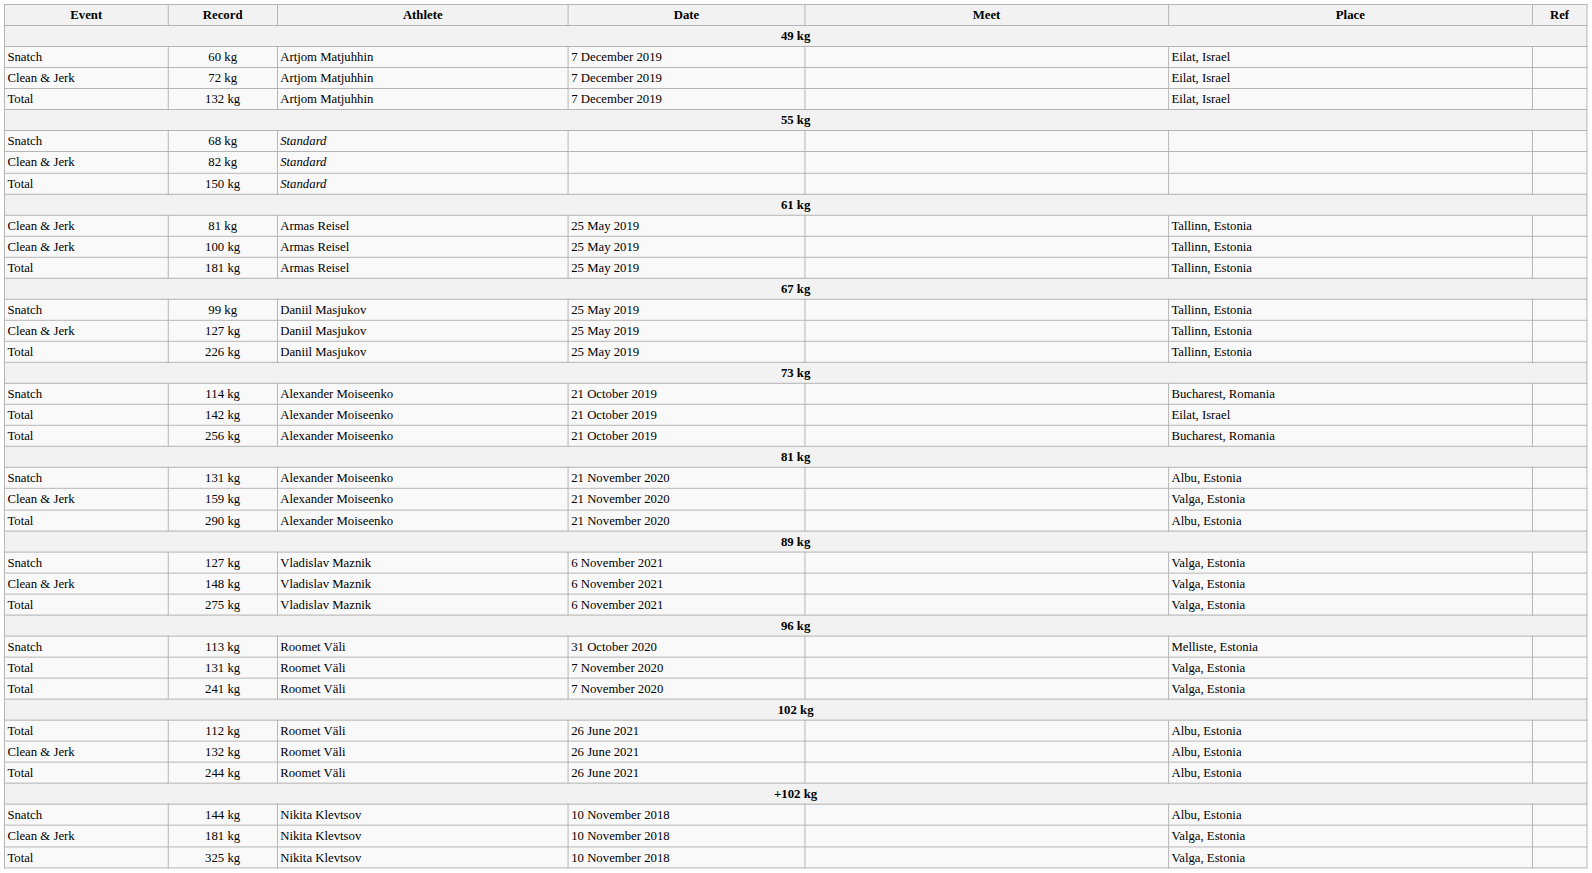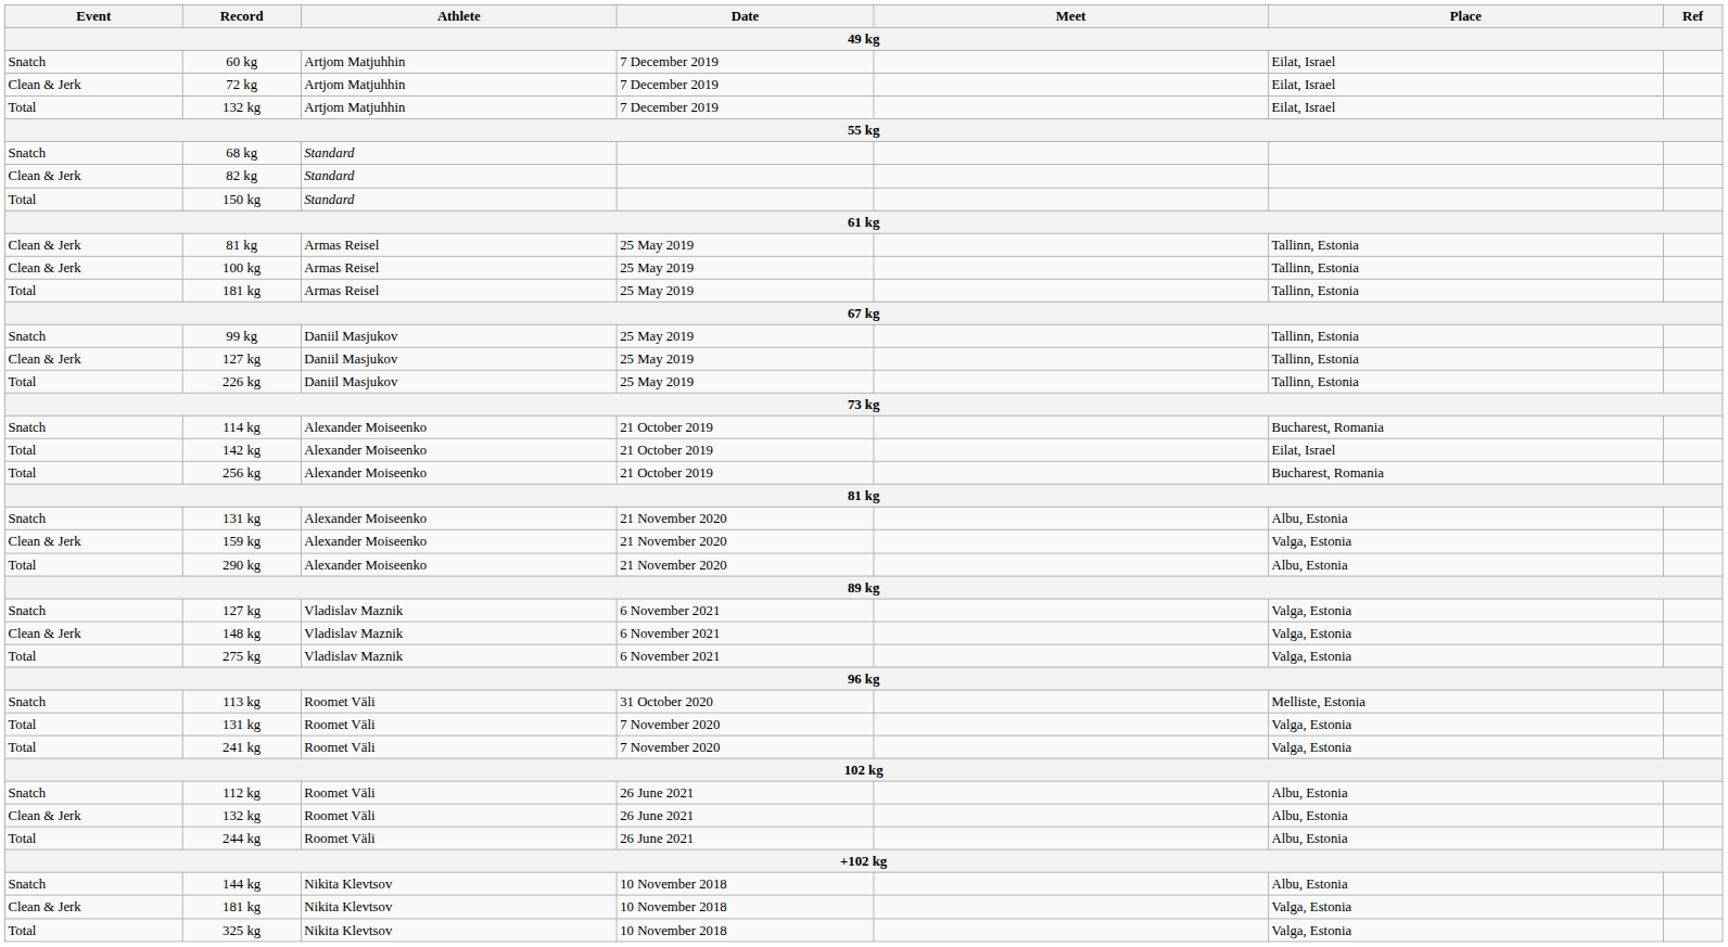 <table class="wikitable" style="font-size:95%; width: 95%;">
 <tr>
 <th width="9%">Event</th>
 <th width="6%">Record</th>
 <th width="16%">Athlete</th>
 <th width="13%">Date</th>
 <th width="20%">Meet</th>
 <th width="20%">Place</th>
 <th width="3%">Ref</th>
 </tr>
 <tr bgcolor="#DDDDDD">
 <th colspan="7">49 kg</th>
 </tr>
 <tr>
 <td>Snatch</td>
 <td align="center">60 kg</td>
 <td>Artjom Matjuhhin</td>
 <td>7 December 2019</td>
 <td></td>
 <td>Eilat, Israel</td>
 <td></td>
 </tr>
 <tr>
 <td>Clean & Jerk</td>
 <td align="center">72 kg</td>
 <td>Artjom Matjuhhin</td>
 <td>7 December 2019</td>
 <td></td>
 <td>Eilat, Israel</td>
 <td></td>
 </tr>
 <tr>
 <td>Total</td>
 <td align="center">132 kg</td>
 <td>Artjom Matjuhhin</td>
 <td>7 December 2019</td>
 <td></td>
 <td>Eilat, Israel</td>
 <td></td>
 </tr>
 <tr bgcolor="#DDDDDD">
 <th colspan="7">55 kg</th>
 </tr>
 <tr>
 <td>Snatch</td>
 <td align="center">68 kg</td>
 <td><em>Standard</em></td>
 <td></td>
 <td></td>
 <td></td>
 <td></td>
 </tr>
 <tr>
 <td>Clean & Jerk</td>
 <td align="center">82 kg</td>
 <td><em>Standard</em></td>
 <td></td>
 <td></td>
 <td></td>
 <td></td>
 </tr>
 <tr>
 <td>Total</td>
 <td align="center">150 kg</td>
 <td><em>Standard</em></td>
 <td></td>
 <td></td>
 <td></td>
 <td></td>
 </tr>
 <tr bgcolor="#DDDDDD">
 <th colspan="7">61 kg</th>
 </tr>
 <tr>
 <td>Clean & Jerk</td>
 <td align="center">81 kg</td>
 <td>Armas Reisel</td>
 <td>25 May 2019</td>
 <td></td>
 <td>Tallinn, Estonia</td>
 <td></td>
 </tr>
 <tr>
 <td>Clean & Jerk</td>
 <td align="center">100 kg</td>
 <td>Armas Reisel</td>
 <td>25 May 2019</td>
 <td></td>
 <td>Tallinn, Estonia</td>
 <td></td>
 </tr>
 <tr>
 <td>Total</td>
 <td align="center">181 kg</td>
 <td>Armas Reisel</td>
 <td>25 May 2019</td>
 <td></td>
 <td>Tallinn, Estonia</td>
 <td></td>
 </tr>
 <tr bgcolor="#DDDDDD">
 <th colspan="7">67 kg</th>
 </tr>
 <tr>
 <td>Snatch</td>
 <td align="center">99 kg</td>
 <td>Daniil Masjukov</td>
 <td>25 May 2019</td>
 <td></td>
 <td>Tallinn, Estonia</td>
 <td></td>
 </tr>
 <tr>
 <td>Clean & Jerk</td>
 <td align="center">127 kg</td>
 <td>Daniil Masjukov</td>
 <td>25 May 2019</td>
 <td></td>
 <td>Tallinn, Estonia</td>
 <td></td>
 </tr>
 <tr>
 <td>Total</td>
 <td align="center">226 kg</td>
 <td>Daniil Masjukov</td>
 <td>25 May 2019</td>
 <td></td>
 <td>Tallinn, Estonia</td>
 <td></td>
 </tr>
 <tr bgcolor="#DDDDDD">
 <th colspan="7">73 kg</th>
 </tr>
 <tr>
 <td>Snatch</td>
 <td align="center">114 kg</td>
 <td>Alexander Moiseenko</td>
 <td>21 October 2019</td>
 <td></td>
 <td>Bucharest, Romania</td>
 <td></td>
 </tr>
 <tr>
 <td>Total</td>
 <td align="center">142 kg</td>
 <td>Alexander Moiseenko</td>
 <td>21 October 2019</td>
 <td></td>
 <td>Eilat, Israel</td>
 <td></td>
 </tr>
 <tr>
 <td>Total</td>
 <td align="center">256 kg</td>
 <td>Alexander Moiseenko</td>
 <td>21 October 2019</td>
 <td></td>
 <td>Bucharest, Romania</td>
 <td></td>
 </tr>
 <tr bgcolor="#DDDDDD">
 <th colspan="7">81 kg</th>
 </tr>
 <tr>
 <td>Snatch</td>
 <td align="center">131 kg</td>
 <td>Alexander Moiseenko</td>
 <td>21 November 2020</td>
 <td></td>
 <td>Albu, Estonia</td>
 <td></td>
 </tr>
 <tr>
 <td>Clean & Jerk</td>
 <td align="center">159 kg</td>
 <td>Alexander Moiseenko</td>
 <td>21 November 2020</td>
 <td></td>
 <td>Valga, Estonia</td>
 <td></td>
 </tr>
 <tr>
 <td>Total</td>
 <td align="center">290 kg</td>
 <td>Alexander Moiseenko</td>
 <td>21 November 2020</td>
 <td></td>
 <td>Albu, Estonia</td>
 <td></td>
 </tr>
 <tr bgcolor="#DDDDDD">
 <th colspan="7">89 kg</th>
 </tr>
 <tr>
 <td>Snatch</td>
 <td align="center">127 kg</td>
 <td>Vladislav Maznik</td>
 <td>6 November 2021</td>
 <td></td>
 <td>Valga, Estonia</td>
 <td></td>
 </tr>
 <tr>
 <td>Clean & Jerk</td>
 <td align="center">148 kg</td>
 <td>Vladislav Maznik</td>
 <td>6 November 2021</td>
 <td></td>
 <td>Valga, Estonia</td>
 <td></td>
 </tr>
 <tr>
 <td>Total</td>
 <td align="center">275 kg</td>
 <td>Vladislav Maznik</td>
 <td>6 November 2021</td>
 <td></td>
 <td>Valga, Estonia</td>
 <td></td>
 </tr>
 <tr bgcolor="#DDDDDD">
 <th colspan="7">96 kg</th>
 </tr>
 <tr>
 <td>Snatch</td>
 <td align="center">113 kg</td>
 <td>Roomet Väli</td>
 <td>31 October 2020</td>
 <td></td>
 <td>Melliste, Estonia</td>
 <td></td>
 </tr>
 <tr>
 <td>Total</td>
 <td align="center">131 kg</td>
 <td>Roomet Väli</td>
 <td>7 November 2020</td>
 <td></td>
 <td>Valga, Estonia</td>
 <td></td>
 </tr>
 <tr>
 <td>Total</td>
 <td align="center">241 kg</td>
 <td>Roomet Väli</td>
 <td>7 November 2020</td>
 <td></td>
 <td>Valga, Estonia</td>
 <td></td>
 </tr>
 <tr bgcolor="#DDDDDD">
 <th colspan="7">102 kg</th>
 </tr>
 <tr>
-<td>Total</td>
+<td>Snatch</td>
 <td align="center">112 kg</td>
 <td>Roomet Väli</td>
 <td>26 June 2021</td>
 <td></td>
 <td>Albu, Estonia</td>
 <td></td>
 </tr>
 <tr>
 <td>Clean & Jerk</td>
 <td align="center">132 kg</td>
 <td>Roomet Väli</td>
 <td>26 June 2021</td>
 <td></td>
 <td>Albu, Estonia</td>
 <td></td>
 </tr>
 <tr>
 <td>Total</td>
 <td align="center">244 kg</td>
 <td>Roomet Väli</td>
 <td>26 June 2021</td>
 <td></td>
 <td>Albu, Estonia</td>
 <td></td>
 </tr>
 <tr bgcolor="#DDDDDD">
 <th colspan="7">+102 kg</th>
 </tr>
 <tr>
 <td>Snatch</td>
 <td align="center">144 kg</td>
 <td>Nikita Klevtsov</td>
 <td>10 November 2018</td>
 <td></td>
 <td>Albu, Estonia</td>
 <td></td>
 </tr>
 <tr>
 <td>Clean & Jerk</td>
 <td align="center">181 kg</td>
 <td>Nikita Klevtsov</td>
 <td>10 November 2018</td>
 <td></td>
 <td>Valga, Estonia</td>
 <td></td>
 </tr>
 <tr>
 <td>Total</td>
 <td align="center">325 kg</td>
 <td>Nikita Klevtsov</td>
 <td>10 November 2018</td>
 <td></td>
 <td>Valga, Estonia</td>
 <td></td>
 </tr>
 </table>
